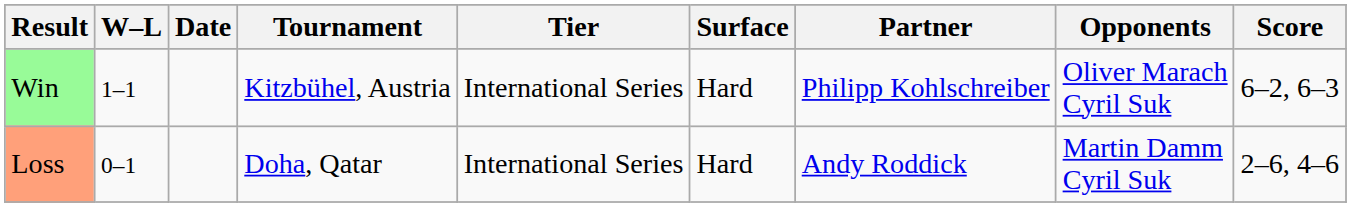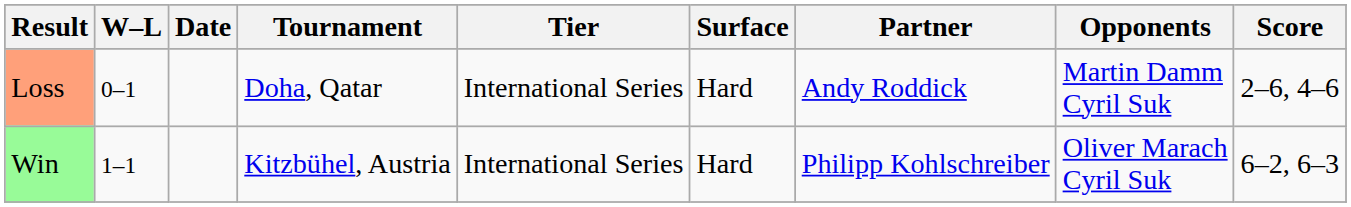 <table class="sortable wikitable">
 <tr>
 <th>Result</th>
 <th class="unsortable">W–L</th>
 <th>Date</th>
 <th>Tournament</th>
 <th>Tier</th>
 <th>Surface</th>
 <th>Partner</th>
 <th>Opponents</th>
 <th class="unsortable">Score</th>
 </tr>
 <tr>
+<td style="background:#ffa07a;">Loss</td>
+<td><small>0–1</small></td>
+<td><a href='#'></a></td>
+<td><a href='#'>Doha</a>, Qatar</td>
+<td>International Series</td>
+<td>Hard</td>
+<td> <a href='#'>Andy Roddick</a></td>
+<td> <a href='#'>Martin Damm</a> <br>  <a href='#'>Cyril Suk</a></td>
+<td>2–6, 4–6</td>
+</tr>
+<tr>
 <td style="background:#98fb98;">Win</td>
 <td><small>1–1</small></td>
 <td><a href='#'></a></td>
 <td><a href='#'>Kitzbühel</a>, Austria</td>
 <td>International Series</td>
 <td>Hard</td>
 <td> <a href='#'>Philipp Kohlschreiber</a></td>
 <td> <a href='#'>Oliver Marach</a> <br>  <a href='#'>Cyril Suk</a></td>
 <td>6–2, 6–3</td>
 </tr>
-<tr>
-<td style="background:#ffa07a;">Loss</td>
-<td><small>0–1</small></td>
-<td><a href='#'></a></td>
-<td><a href='#'>Doha</a>, Qatar</td>
-<td>International Series</td>
-<td>Hard</td>
-<td> <a href='#'>Andy Roddick</a></td>
-<td> <a href='#'>Martin Damm</a> <br>  <a href='#'>Cyril Suk</a></td>
-<td>2–6, 4–6</td>
-</tr>
 </table>
